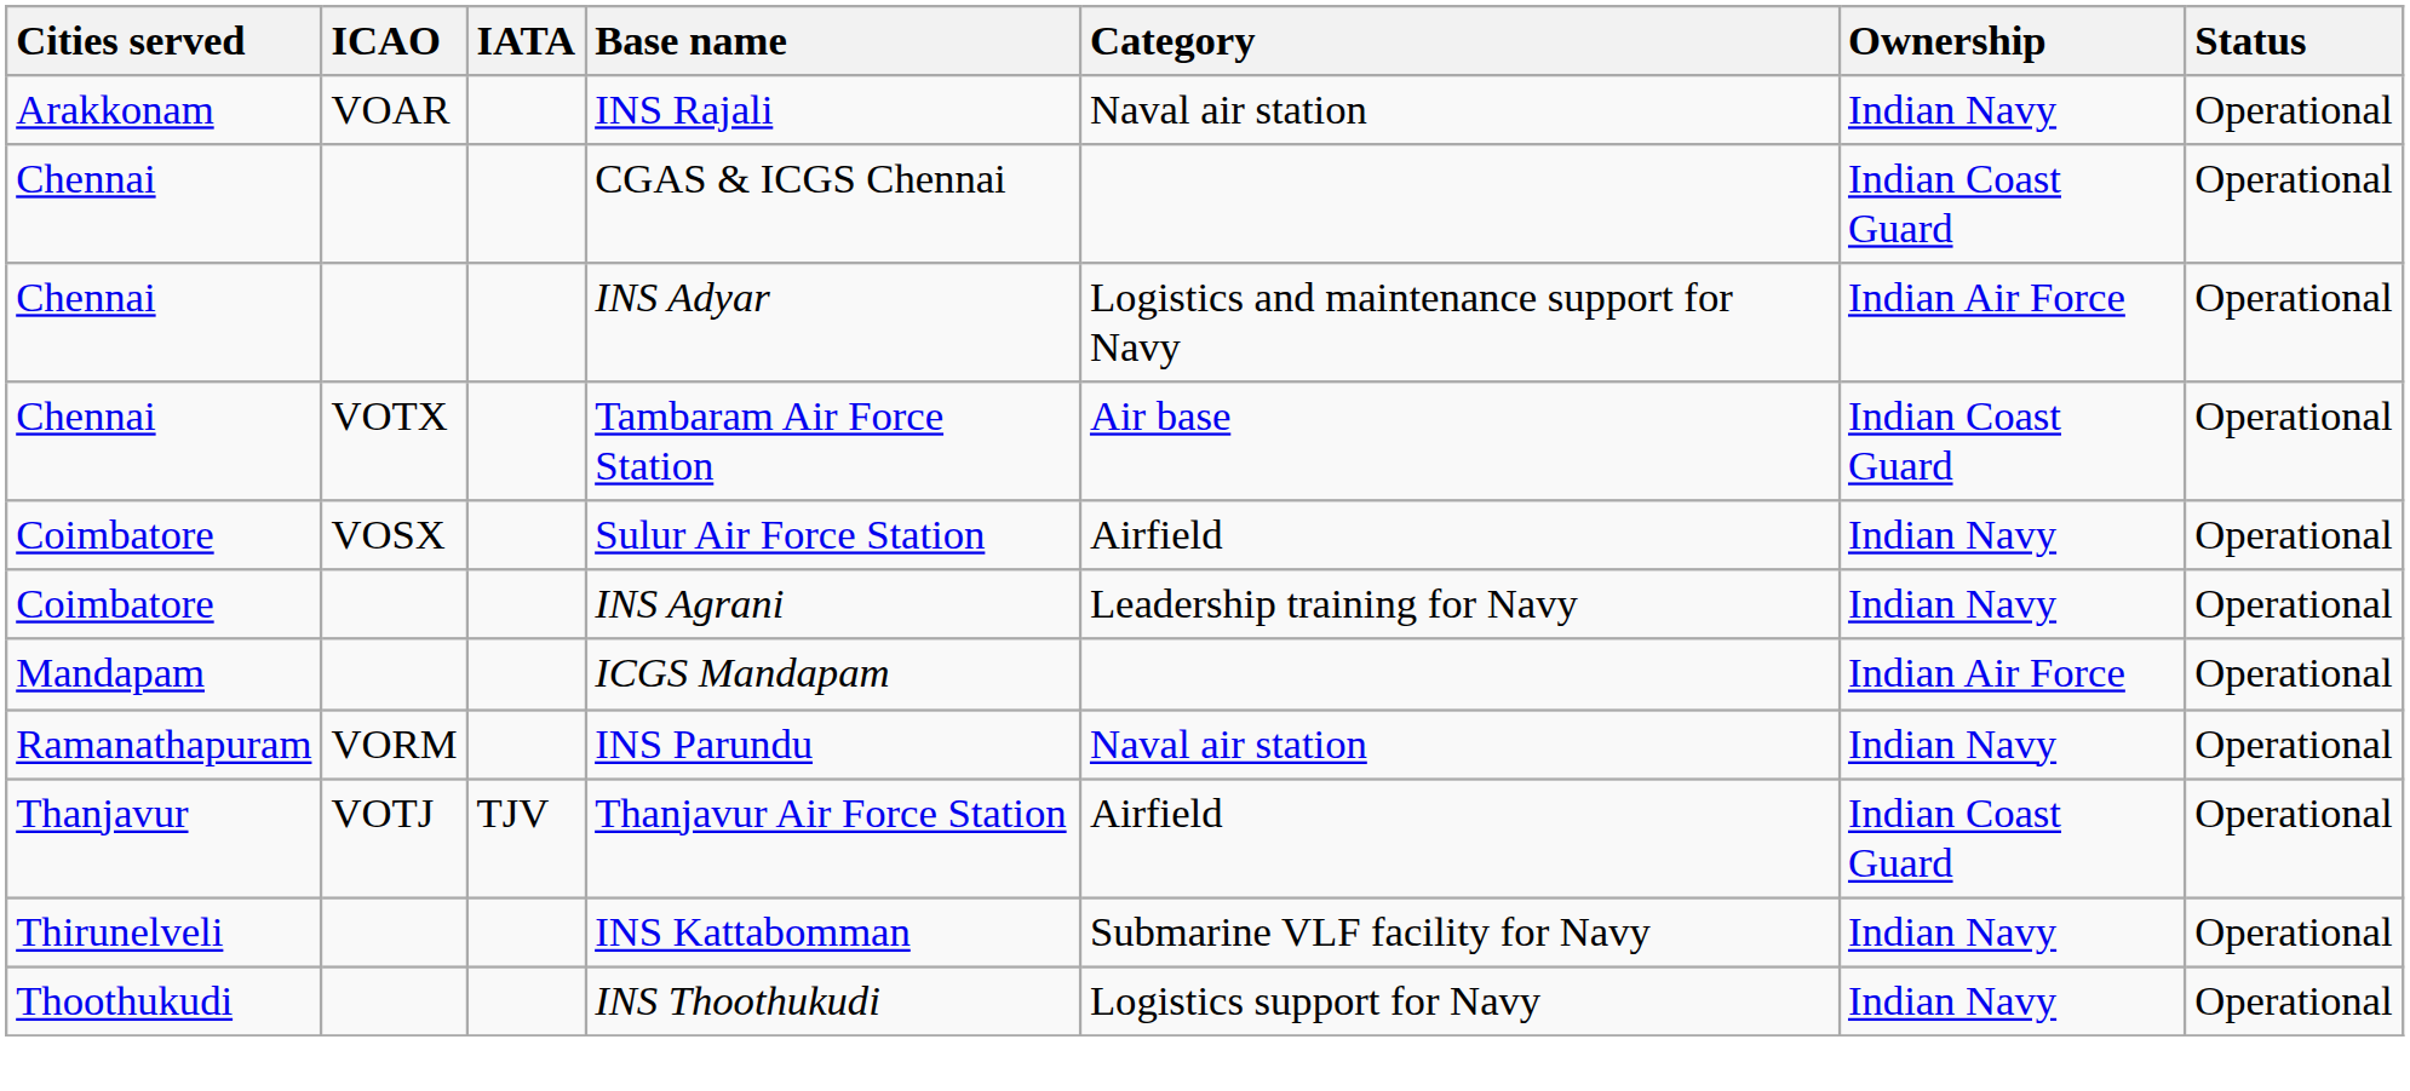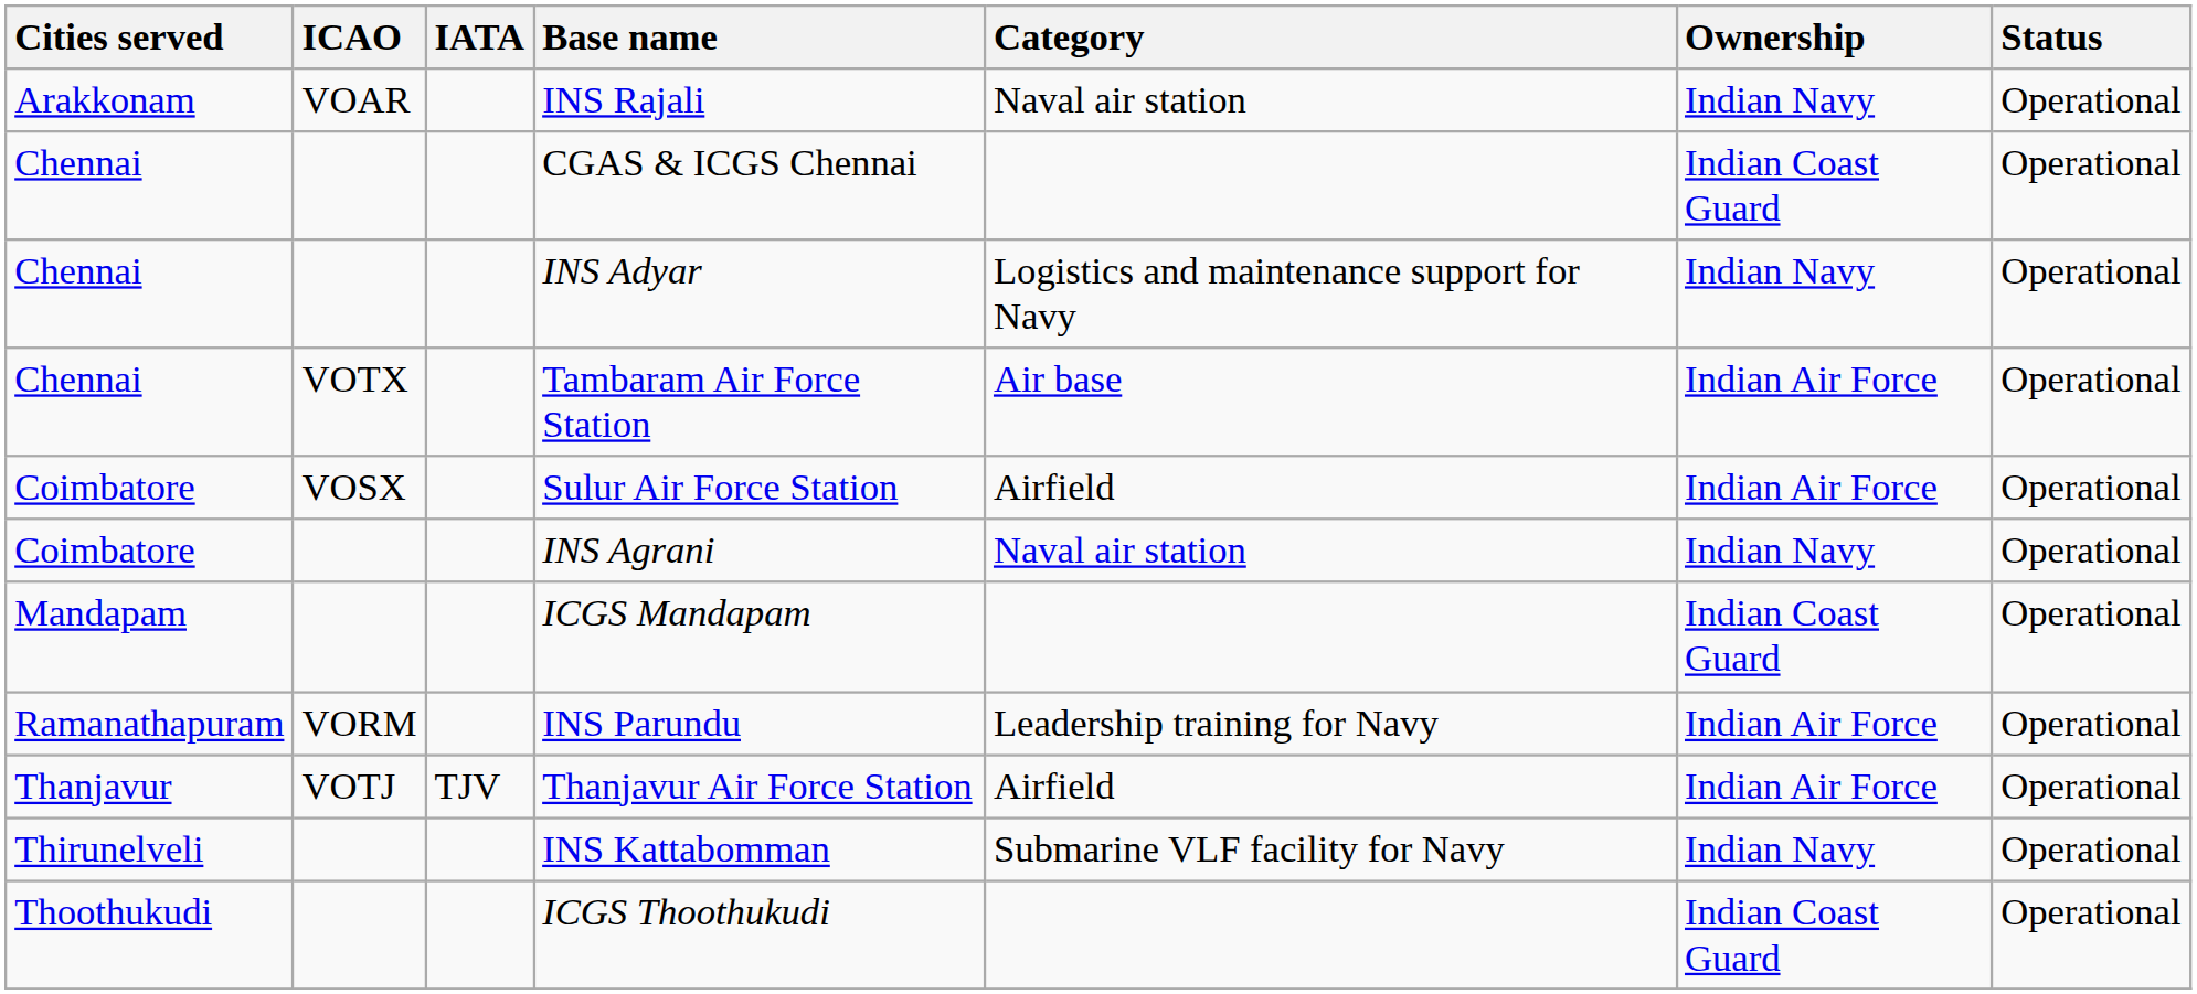 <table class="wikitable sortable" style="font-size:95%;">
 <tr valign=baseline>
 <th style="white-space:nowrap; text-align:left;">Cities served</th>
 <th style="white-space:nowrap; text-align:left;">ICAO</th>
 <th style="white-space:nowrap; text-align:left;">IATA</th>
 <th style="white-space:nowrap; text-align:left;">Base name</th>
 <th style="white-space:nowrap; text-align:left;">Category</th>
 <th style="white-space:nowrap; text-align:left;">Ownership</th>
 <th style="white-space:nowrap; text-align:left;">Status</th>
 </tr>
 <tr valign="top">
 <td><a href='#'>Arakkonam</a></td>
 <td>VOAR</td>
 <td></td>
 <td><a href='#'>INS Rajali</a></td>
 <td>Naval air station</td>
 <td><a href='#'>Indian Navy</a></td>
 <td>Operational</td>
 </tr>
 <tr valign="top">
 <td><a href='#'>Chennai</a></td>
 <td></td>
 <td></td>
 <td>CGAS & ICGS Chennai</td>
 <td></td>
 <td><a href='#'>Indian Coast Guard</a></td>
 <td>Operational</td>
 </tr>
 <tr valign="top">
 <td><a href='#'>Chennai</a></td>
 <td></td>
 <td></td>
 <td><em>INS Adyar</em></td>
 <td>Logistics and maintenance support for Navy</td>
-<td><a href='#'>Indian Air Force</a></td>
+<td><a href='#'>Indian Navy</a></td>
 <td>Operational</td>
 </tr>
 <tr valign="top">
 <td><a href='#'>Chennai</a></td>
 <td>VOTX</td>
 <td></td>
 <td><a href='#'>Tambaram Air Force Station</a></td>
 <td><a href='#'>Air base</a></td>
-<td><a href='#'>Indian Coast Guard</a></td>
+<td><a href='#'>Indian Air Force</a></td>
 <td>Operational</td>
 </tr>
 <tr valign="top">
 <td><a href='#'>Coimbatore</a></td>
 <td>VOSX</td>
 <td></td>
 <td><a href='#'>Sulur Air Force Station</a></td>
 <td>Airfield</td>
-<td><a href='#'>Indian Navy</a></td>
+<td><a href='#'>Indian Air Force</a></td>
 <td>Operational</td>
 </tr>
 <tr valign="top"|>
 <td><a href='#'>Coimbatore</a></td>
 <td></td>
 <td></td>
 <td><em>INS Agrani</em></td>
-<td>Leadership training for Navy</td>
+<td><a href='#'>Naval air station</a></td>
 <td><a href='#'>Indian Navy</a></td>
 <td>Operational</td>
 </tr>
 <tr valign="top">
 <td><a href='#'>Mandapam</a></td>
 <td></td>
 <td></td>
 <td><em>ICGS Mandapam</em></td>
 <td></td>
-<td><a href='#'>Indian Air Force</a></td>
+<td><a href='#'>Indian Coast Guard</a></td>
 <td>Operational</td>
 </tr>
 <tr valign="top">
 <td><a href='#'>Ramanathapuram</a></td>
 <td>VORM</td>
 <td></td>
 <td><a href='#'>INS Parundu</a></td>
-<td><a href='#'>Naval air station</a></td>
-<td><a href='#'>Indian Navy</a></td>
+<td>Leadership training for Navy</td>
+<td><a href='#'>Indian Air Force</a></td>
 <td>Operational</td>
 </tr>
 <tr valign="top">
 <td><a href='#'>Thanjavur</a></td>
 <td>VOTJ</td>
 <td>TJV</td>
 <td><a href='#'>Thanjavur Air Force Station</a></td>
 <td>Airfield</td>
-<td><a href='#'>Indian Coast Guard</a></td>
+<td><a href='#'>Indian Air Force</a></td>
 <td>Operational</td>
 </tr>
 <tr valign="top">
 <td><a href='#'>Thirunelveli</a></td>
 <td></td>
 <td></td>
 <td><a href='#'>INS Kattabomman</a></td>
 <td>Submarine VLF facility for Navy</td>
 <td><a href='#'>Indian Navy</a></td>
 <td>Operational</td>
 </tr>
 <tr valign="top">
 <td><a href='#'>Thoothukudi</a></td>
 <td></td>
 <td></td>
-<td><em>INS Thoothukudi</em></td>
-<td>Logistics support for Navy</td>
-<td><a href='#'>Indian Navy</a></td>
+<td><em>ICGS Thoothukudi</em></td>
+<td></td>
+<td><a href='#'>Indian Coast Guard</a></td>
 <td>Operational</td>
 </tr>
 <tr>
 </tr>
 </table>
